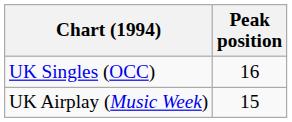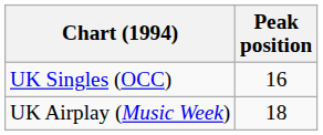 <table class="wikitable sortable plainrowheaders">
 <tr>
 <th>Chart (1994)</th>
 <th>Peak<br>position</th>
 </tr>
 <tr>
 <td><a href='#'>UK Singles</a> (<a href='#'>OCC</a>)</td>
 <td align="center">16</td>
 </tr>
 <tr>
 <td>UK Airplay (<em><a href='#'>Music Week</a></em>)</td>
-<td align="center">15</td>
+<td align="center">18</td>
 </tr>
 </table>
